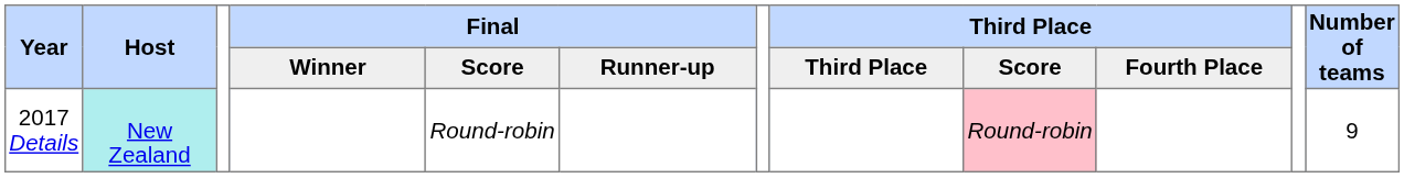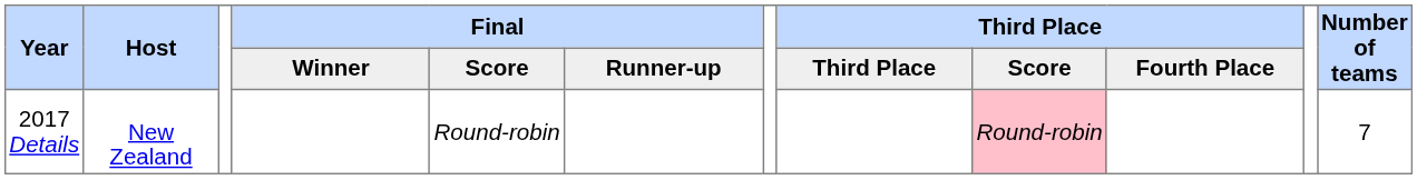 <table border=1 style="border-collapse:collapse; font-size:90%; text-align:center; width:100%" cellpadding=2 cellspacing=0>
 <tr style="background:#c1d8ff;">
 <th rowspan="2" style="width:5%;">Year</th>
 <th rowspan="2" style="width:10%;">Host</th>
 <th rowspan="13" style="width:1%; background:#fff;"></th>
 <th colspan=3>Final</th>
 <th rowspan="13" style="width:1%; background:#fff;"></th>
 <th colspan=3>Third Place</th>
 <th rowspan="13" style="width:1%; background:#fff;"></th>
 <th rowspan="2" style="width:10%;">Number of teams</th>
 </tr>
 <tr style="background:#efefef;">
 <th width=15%>Winner</th>
 <th width=10%>Score</th>
 <th width=15%>Runner-up</th>
 <th width=15%>Third Place</th>
 <th width=10%>Score</th>
 <th width=15%>Fourth Place</th>
 </tr>
 <tr>
 <td>2017 <br> <em><a href='#'>Details</a></em></td>
-<td style="background: paleturquoise;"> <br> <a href='#'>New Zealand</a></td>
+<td> <br> <a href='#'>New Zealand</a></td>
 <td></td>
 <td><em>Round-robin</em></td>
 <td></td>
 <td></td>
 <td style="background: pink;"><em>Round-robin</em></td>
 <td></td>
-<td>9</td>
+<td>7</td>
 </tr>
 </table>
